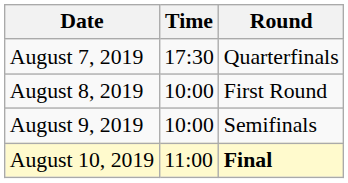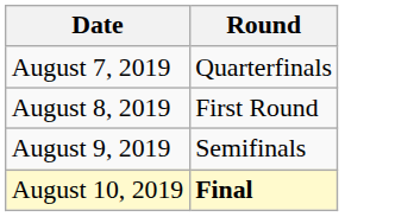 <table class="wikitable">
 <tr>
 <th>Date</th>
-<th>Time</th>
 <th>Round</th>
 </tr>
 <tr>
 <td>August 7, 2019</td>
-<td>17:30</td>
 <td>Quarterfinals</td>
 </tr>
 <tr>
 <td>August 8, 2019</td>
-<td>10:00</td>
 <td>First Round</td>
 </tr>
 <tr>
 <td>August 9, 2019</td>
-<td>10:00</td>
 <td>Semifinals</td>
 </tr>
 <tr style=background:lemonchiffon>
 <td>August 10, 2019</td>
-<td>11:00</td>
 <td><strong>Final</strong></td>
 </tr>
 </table>
